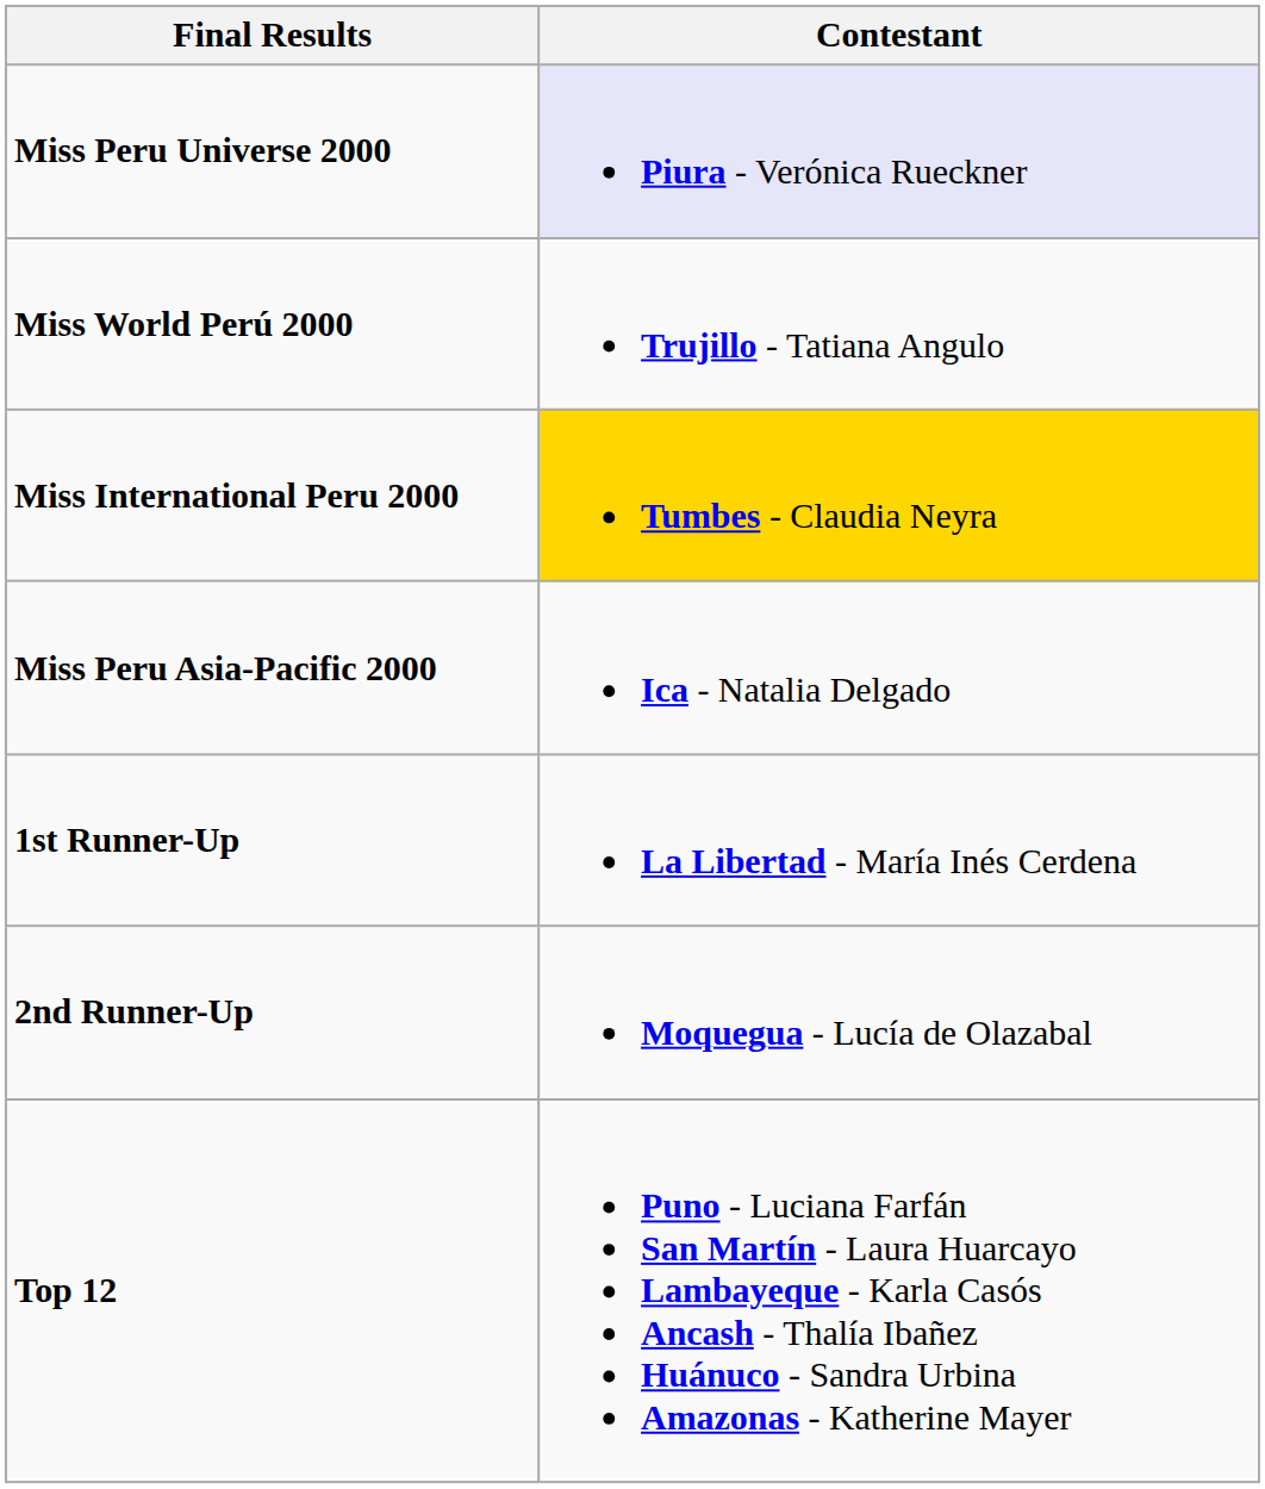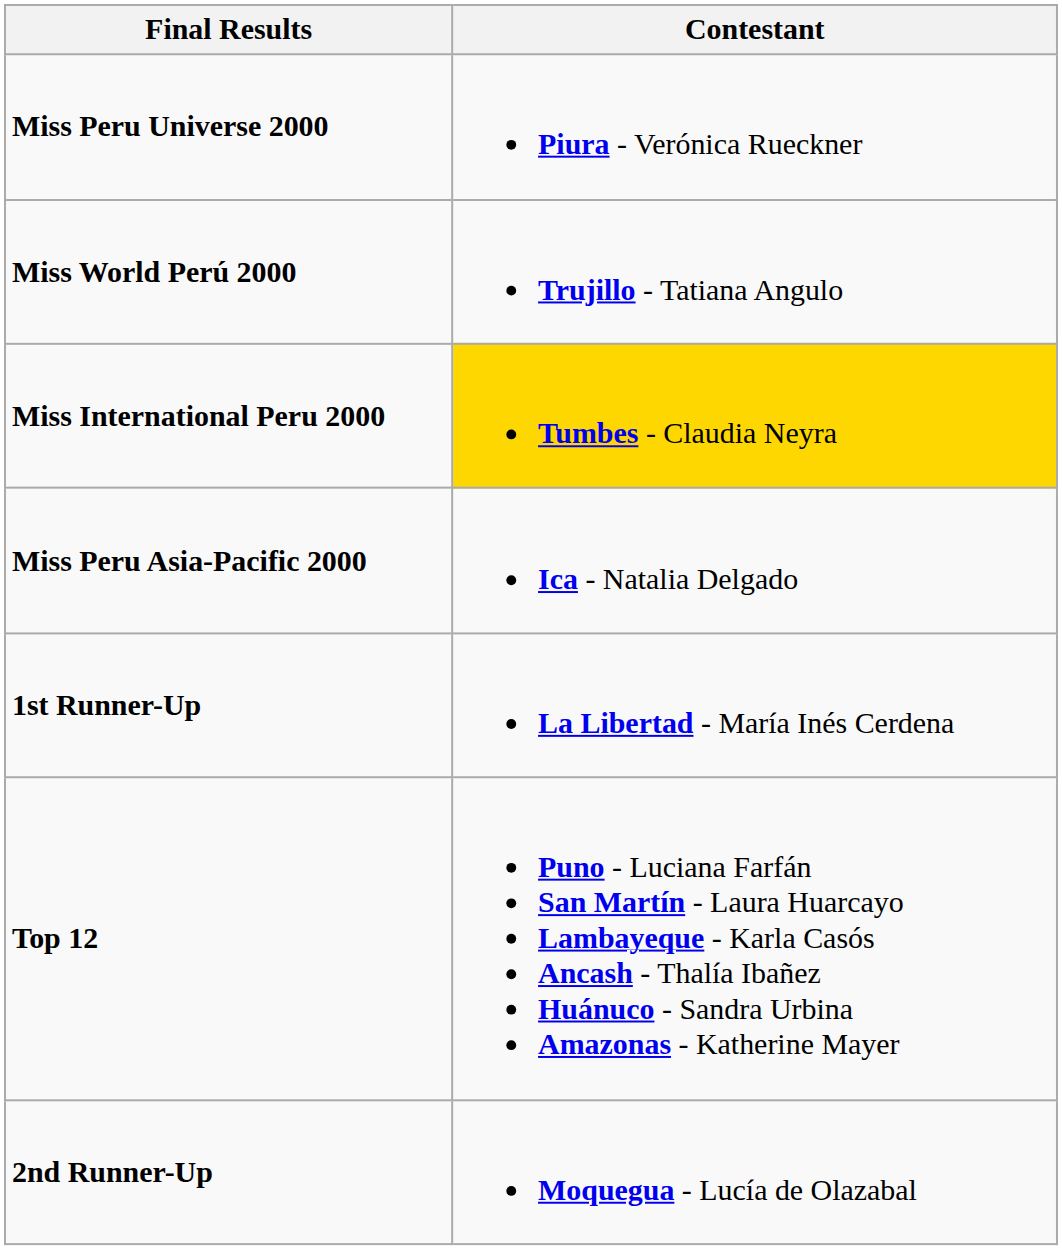 <table class="wikitable sortable" style="font-size:95%;">
 <tr>
 <th width="220">Final Results</th>
 <th width="300">Contestant</th>
 </tr>
 <tr>
 <td><strong>Miss Peru Universe 2000</strong></td>
-<td style="background: lavender;"><br><ul><li> <strong><a href='#'>Piura</a></strong> - Verónica Rueckner</li></ul></td>
+<td><br><ul><li> <strong><a href='#'>Piura</a></strong> - Verónica Rueckner</li></ul></td>
 </tr>
 <tr>
 <td><strong>Miss World Perú 2000</strong></td>
 <td><br><ul><li> <strong><a href='#'>Trujillo</a></strong> - Tatiana Angulo</li></ul></td>
 </tr>
 <tr>
 <td><strong>Miss International Peru 2000</strong></td>
 <td style="background: gold;"><br><ul><li> <strong><a href='#'>Tumbes</a></strong> - Claudia Neyra</li></ul></td>
 </tr>
 <tr>
 <td><strong>Miss Peru Asia-Pacific 2000</strong></td>
 <td><br><ul><li> <strong><a href='#'>Ica</a></strong> - Natalia Delgado</li></ul></td>
 </tr>
 <tr>
 <td><strong>1st Runner-Up</strong></td>
 <td><br><ul><li> <strong><a href='#'>La Libertad</a></strong> - María Inés Cerdena</li></ul></td>
 </tr>
 <tr>
+<td><strong>Top 12</strong></td>
+<td><br><ul><li> <strong><a href='#'>Puno</a></strong> - Luciana Farfán</li><li> <strong><a href='#'>San Martín</a></strong> - Laura Huarcayo</li><li> <strong><a href='#'>Lambayeque</a></strong> - Karla Casós</li><li> <strong><a href='#'>Ancash</a></strong> - Thalía Ibañez</li><li> <strong><a href='#'>Huánuco</a></strong> - Sandra Urbina</li><li> <strong><a href='#'>Amazonas</a></strong> - Katherine Mayer</li></ul></td>
+</tr>
+<tr>
 <td><strong>2nd Runner-Up</strong></td>
 <td><br><ul><li> <strong><a href='#'>Moquegua</a></strong> - Lucía de Olazabal</li></ul></td>
 </tr>
-<tr>
-<td><strong>Top 12</strong></td>
-<td><br><ul><li> <strong><a href='#'>Puno</a></strong> - Luciana Farfán</li><li> <strong><a href='#'>San Martín</a></strong> - Laura Huarcayo</li><li> <strong><a href='#'>Lambayeque</a></strong> - Karla Casós</li><li> <strong><a href='#'>Ancash</a></strong> - Thalía Ibañez</li><li> <strong><a href='#'>Huánuco</a></strong> - Sandra Urbina</li><li> <strong><a href='#'>Amazonas</a></strong> - Katherine Mayer</li></ul></td>
-</tr>
 </table>
